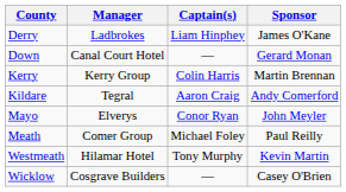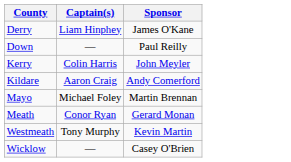 <table class="wikitable sortable" style="text-align:center">
 <tr>
 <th><a href='#'>County</a></th>
-<th><a href='#'>Manager</a></th>
 <th><a href='#'>Captain(s)</a></th>
 <th><a href='#'>Sponsor</a></th>
 </tr>
 <tr>
 <td style="text-align:left"> <a href='#'>Derry</a></td>
-<td><a href='#'>Ladbrokes</a></td>
 <td><a href='#'>Liam Hinphey</a></td>
 <td>James O'Kane</td>
 </tr>
 <tr>
 <td style="text-align:left"> <a href='#'>Down</a></td>
-<td>Canal Court Hotel</td>
 <td>—</td>
-<td><a href='#'>Gerard Monan</a></td>
+<td>Paul Reilly</td>
 </tr>
 <tr>
 <td style="text-align:left"> <a href='#'>Kerry</a></td>
-<td>Kerry Group</td>
 <td><a href='#'>Colin Harris</a></td>
-<td>Martin Brennan</td>
+<td><a href='#'>John Meyler</a></td>
 </tr>
 <tr>
 <td style="text-align:left"> <a href='#'>Kildare</a></td>
-<td>Tegral</td>
 <td><a href='#'>Aaron Craig</a></td>
 <td><a href='#'>Andy Comerford</a></td>
 </tr>
 <tr>
 <td style="text-align:left"> <a href='#'>Mayo</a></td>
-<td>Elverys</td>
-<td><a href='#'>Conor Ryan</a></td>
-<td><a href='#'>John Meyler</a></td>
+<td>Michael Foley</td>
+<td>Martin Brennan</td>
 </tr>
 <tr>
 <td style="text-align:left"> <a href='#'>Meath</a></td>
-<td>Comer Group</td>
-<td>Michael Foley</td>
-<td>Paul Reilly</td>
+<td><a href='#'>Conor Ryan</a></td>
+<td><a href='#'>Gerard Monan</a></td>
 </tr>
 <tr>
 <td style="text-align:left"> <a href='#'>Westmeath</a></td>
-<td>Hilamar Hotel</td>
 <td>Tony Murphy</td>
 <td><a href='#'>Kevin Martin</a></td>
 </tr>
 <tr>
 <td style="text-align:left"> <a href='#'>Wicklow</a></td>
-<td>Cosgrave Builders</td>
 <td>—</td>
 <td>Casey O'Brien</td>
 </tr>
 </table>
